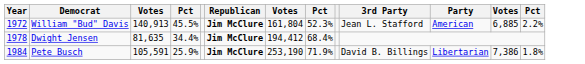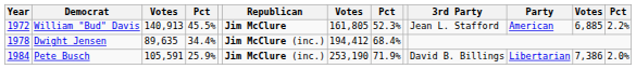 <table class="wikitable" style="margin:0.5em ; font-size:95%">
 <tr>
 <th>Year</th>
 <th>Democrat</th>
 <th>Votes</th>
 <th>Pct</th>
 <th></th>
 <th>Republican</th>
 <th>Votes</th>
 <th>Pct</th>
 <th></th>
 <th>3rd Party</th>
 <th>Party</th>
 <th>Votes</th>
 <th>Pct</th>
 </tr>
 <tr>
 <td><a href='#'>1972</a></td>
 <td><a href='#'>William "Bud" Davis</a></td>
 <td>140,913</td>
 <td>45.5%</td>
 <td></td>
 <td><strong>Jim McClure</strong></td>
-<td>161,804</td>
+<td>161,805</td>
 <td>52.3%</td>
 <td></td>
 <td>Jean L. Stafford</td>
 <td><a href='#'>American</a></td>
 <td>6,885</td>
 <td>2.2%</td>
 </tr>
 <tr>
 <td align=center><a href='#'>1978</a></td>
 <td><a href='#'>Dwight Jensen</a></td>
-<td>81,635</td>
+<td>89,635</td>
 <td>34.4%</td>
 <td></td>
-<td><strong>Jim McClure</strong></td>
+<td><strong>Jim McClure</strong> (inc.)</td>
 <td>194,412</td>
 <td>68.4%</td>
 <td></td>
 <td colspan=4></td>
 </tr>
 <tr>
 <td align=center><a href='#'>1984</a></td>
 <td><a href='#'>Pete Busch</a></td>
 <td>105,591</td>
 <td>25.9%</td>
 <td></td>
-<td><strong>Jim McClure</strong></td>
+<td><strong>Jim McClure</strong> (inc.)</td>
 <td>253,190</td>
 <td>71.9%</td>
 <td></td>
 <td>David B. Billings</td>
 <td><a href='#'>Libertarian</a></td>
 <td>7,386</td>
-<td>1.8%</td>
+<td>2.0%</td>
 </tr>
 </table>
